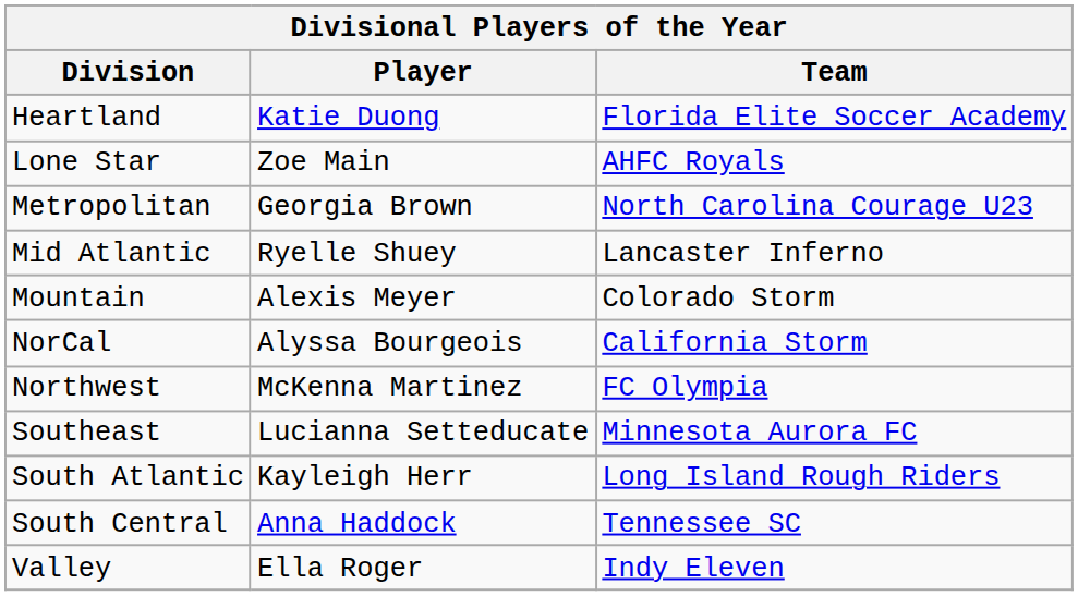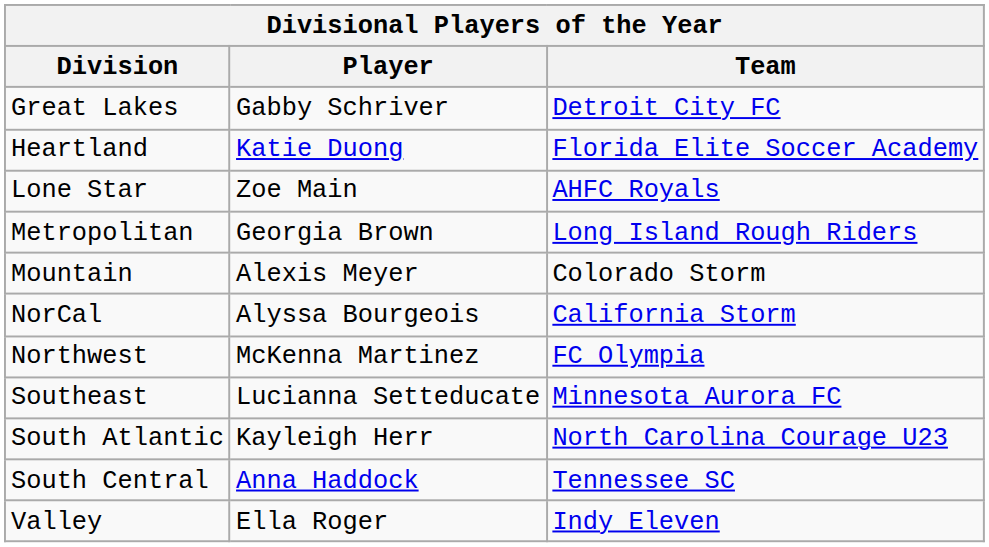 <table class="wikitable">
 <tr>
 <th colspan=3 align=center>Divisional Players of the Year</th>
 </tr>
 <tr>
 <th>Division</th>
 <th>Player</th>
 <th>Team</th>
+</tr>
+<tr>
+<td>Great Lakes</td>
+<td> Gabby Schriver</td>
+<td><a href='#'>Detroit City FC</a></td>
 </tr>
 <tr>
 <td>Heartland</td>
 <td> <a href='#'>Katie Duong</a></td>
 <td><a href='#'>Florida Elite Soccer Academy</a></td>
 </tr>
 <tr>
 <td>Lone Star</td>
 <td> Zoe Main</td>
 <td><a href='#'>AHFC Royals</a></td>
 </tr>
 <tr>
 <td>Metropolitan</td>
 <td> Georgia Brown</td>
-<td><a href='#'>North Carolina Courage U23</a></td>
-</tr>
-<tr>
-<td>Mid Atlantic</td>
-<td> Ryelle Shuey</td>
-<td>Lancaster Inferno</td>
+<td><a href='#'>Long Island Rough Riders</a></td>
 </tr>
 <tr>
 <td>Mountain</td>
 <td> Alexis Meyer</td>
 <td>Colorado Storm</td>
 </tr>
 <tr>
 <td>NorCal</td>
 <td> Alyssa Bourgeois</td>
 <td><a href='#'>California Storm</a></td>
 </tr>
 <tr>
 <td>Northwest</td>
 <td> McKenna Martinez</td>
 <td><a href='#'>FC Olympia</a></td>
 </tr>
 <tr>
 <td>Southeast</td>
 <td> Lucianna Setteducate</td>
 <td><a href='#'>Minnesota Aurora FC</a></td>
 </tr>
 <tr>
 <td>South Atlantic</td>
 <td> Kayleigh Herr</td>
-<td><a href='#'>Long Island Rough Riders</a></td>
+<td><a href='#'>North Carolina Courage U23</a></td>
 </tr>
 <tr>
 <td>South Central</td>
 <td> <a href='#'>Anna Haddock</a></td>
 <td><a href='#'>Tennessee SC</a></td>
 </tr>
 <tr>
 <td>Valley</td>
 <td> Ella Roger</td>
 <td><a href='#'>Indy Eleven</a></td>
 </tr>
 </table>
